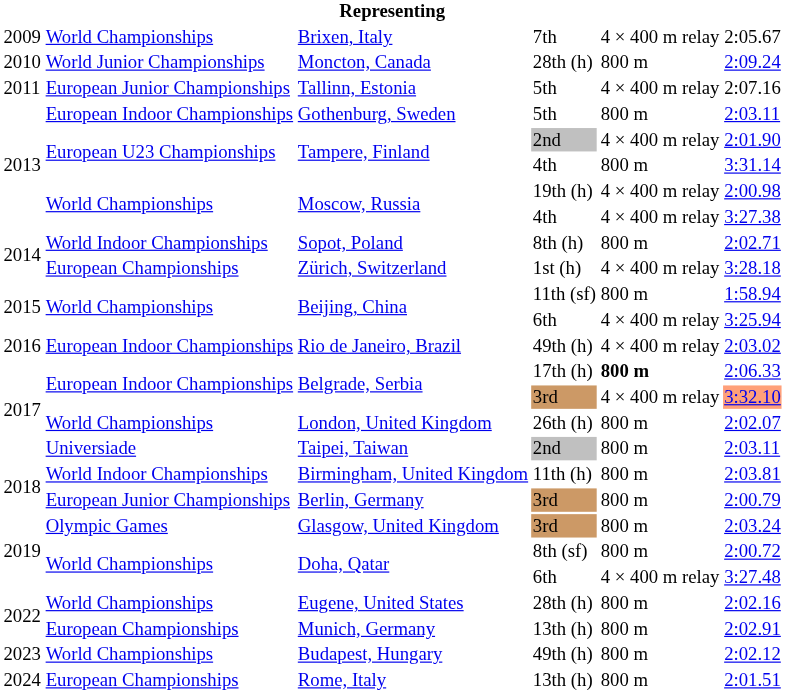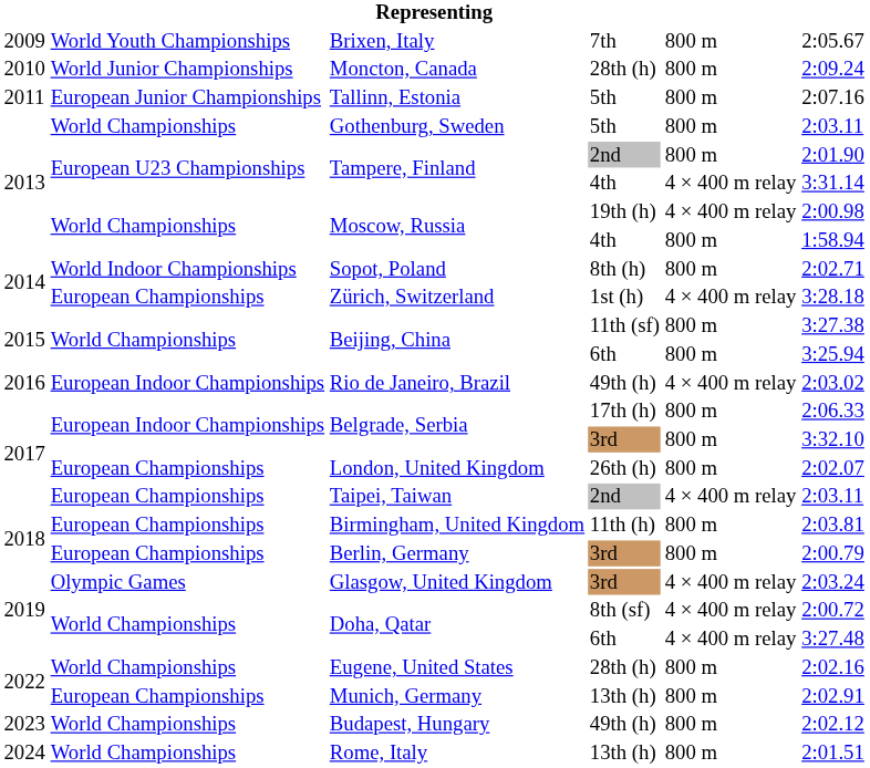 <table>
 <tr>
 <th colspan="6">Representing </th>
 </tr>
 <tr>
 <td>2009</td>
-<td><a href='#'>World Championships</a></td>
+<td><a href='#'>World Youth Championships</a></td>
 <td><a href='#'>Brixen, Italy</a></td>
 <td>7th</td>
-<td>4 × 400 m relay</td>
+<td>800 m</td>
 <td>2:05.67</td>
 </tr>
 <tr>
 <td>2010</td>
 <td><a href='#'>World Junior Championships</a></td>
 <td><a href='#'>Moncton, Canada</a></td>
 <td>28th (h)</td>
 <td>800 m</td>
 <td><a href='#'>2:09.24</a></td>
 </tr>
 <tr>
 <td>2011</td>
 <td><a href='#'>European Junior Championships</a></td>
 <td><a href='#'>Tallinn, Estonia</a></td>
 <td>5th</td>
-<td>4 × 400 m relay</td>
+<td>800 m</td>
 <td>2:07.16</td>
 </tr>
 <tr>
 <td rowspan=5>2013</td>
-<td><a href='#'>European Indoor Championships</a></td>
+<td><a href='#'>World Championships</a></td>
 <td><a href='#'>Gothenburg, Sweden</a></td>
 <td>5th</td>
 <td>800 m</td>
 <td><a href='#'>2:03.11</a></td>
 </tr>
 <tr>
 <td rowspan=2><a href='#'>European U23 Championships</a></td>
 <td rowspan=2><a href='#'>Tampere, Finland</a></td>
 <td bgcolor=silver>2nd</td>
-<td>4 × 400 m relay</td>
+<td>800 m</td>
 <td><a href='#'>2:01.90</a></td>
 </tr>
 <tr>
 <td>4th</td>
-<td>800 m</td>
+<td>4 × 400 m relay</td>
 <td><a href='#'>3:31.14</a></td>
 </tr>
 <tr>
 <td rowspan=2><a href='#'>World Championships</a></td>
 <td rowspan=2><a href='#'>Moscow, Russia</a></td>
 <td>19th (h)</td>
 <td>4 × 400 m relay</td>
 <td><a href='#'>2:00.98</a></td>
 </tr>
 <tr>
 <td>4th</td>
-<td>4 × 400 m relay</td>
-<td><a href='#'>3:27.38</a></td>
+<td>800 m</td>
+<td><a href='#'>1:58.94</a></td>
 </tr>
 <tr>
 <td rowspan=2>2014</td>
 <td><a href='#'>World Indoor Championships</a></td>
 <td><a href='#'>Sopot, Poland</a></td>
 <td>8th (h)</td>
 <td>800 m</td>
 <td><a href='#'>2:02.71</a></td>
 </tr>
 <tr>
 <td><a href='#'>European Championships</a></td>
 <td><a href='#'>Zürich, Switzerland</a></td>
 <td>1st (h)</td>
 <td>4 × 400 m relay</td>
 <td><a href='#'>3:28.18</a></td>
 </tr>
 <tr>
 <td rowspan=2>2015</td>
 <td rowspan=2><a href='#'>World Championships</a></td>
 <td rowspan=2><a href='#'>Beijing, China</a></td>
 <td>11th (sf)</td>
 <td>800 m</td>
-<td><a href='#'>1:58.94</a></td>
+<td><a href='#'>3:27.38</a></td>
 </tr>
 <tr>
 <td>6th</td>
-<td>4 × 400 m relay</td>
+<td>800 m</td>
 <td><a href='#'>3:25.94</a></td>
 </tr>
 <tr>
 <td>2016</td>
 <td><a href='#'>European Indoor Championships</a></td>
 <td><a href='#'>Rio de Janeiro, Brazil</a></td>
 <td>49th (h)</td>
 <td>4 × 400 m relay</td>
 <td><a href='#'>2:03.02</a></td>
 </tr>
 <tr>
 <td rowspan=4>2017</td>
 <td rowspan=2><a href='#'>European Indoor Championships</a></td>
 <td rowspan=2><a href='#'>Belgrade, Serbia</a></td>
 <td>17th (h)</td>
-<td><strong>800 m</strong></td>
+<td>800 m</td>
 <td><a href='#'>2:06.33</a></td>
 </tr>
 <tr>
 <td bgcolor=cc9966>3rd</td>
-<td>4 × 400 m relay</td>
-<td style="background: lightsalmon;"><a href='#'>3:32.10</a></td>
+<td>800 m</td>
+<td><a href='#'>3:32.10</a></td>
 </tr>
 <tr>
-<td><a href='#'>World Championships</a></td>
+<td><a href='#'>European Championships</a></td>
 <td><a href='#'>London, United Kingdom</a></td>
 <td>26th (h)</td>
 <td>800 m</td>
 <td><a href='#'>2:02.07</a></td>
 </tr>
 <tr>
-<td><a href='#'>Universiade</a></td>
+<td><a href='#'>European Championships</a></td>
 <td><a href='#'>Taipei, Taiwan</a></td>
 <td bgcolor=silver>2nd</td>
-<td>800 m</td>
+<td>4 × 400 m relay</td>
 <td><a href='#'>2:03.11</a></td>
 </tr>
 <tr>
 <td rowspan=2>2018</td>
-<td><a href='#'>World Indoor Championships</a></td>
+<td><a href='#'>European Championships</a></td>
 <td><a href='#'>Birmingham, United Kingdom</a></td>
 <td>11th (h)</td>
 <td>800 m</td>
 <td><a href='#'>2:03.81</a></td>
 </tr>
 <tr>
-<td><a href='#'>European Junior Championships</a></td>
+<td><a href='#'>European Championships</a></td>
 <td><a href='#'>Berlin, Germany</a></td>
 <td bgcolor=cc9966>3rd</td>
 <td>800 m</td>
 <td><a href='#'>2:00.79</a></td>
 </tr>
 <tr>
 <td rowspan=3>2019</td>
 <td><a href='#'>Olympic Games</a></td>
 <td><a href='#'>Glasgow, United Kingdom</a></td>
 <td bgcolor=cc9966>3rd</td>
-<td>800 m</td>
+<td>4 × 400 m relay</td>
 <td><a href='#'>2:03.24</a></td>
 </tr>
 <tr>
 <td rowspan=2><a href='#'>World Championships</a></td>
 <td rowspan=2><a href='#'>Doha, Qatar</a></td>
 <td>8th (sf)</td>
-<td>800 m</td>
+<td>4 × 400 m relay</td>
 <td><a href='#'>2:00.72</a></td>
 </tr>
 <tr>
 <td>6th</td>
 <td>4 × 400 m relay</td>
 <td><a href='#'>3:27.48</a></td>
 </tr>
 <tr>
 <td rowspan=2>2022</td>
 <td><a href='#'>World Championships</a></td>
 <td><a href='#'>Eugene, United States</a></td>
 <td>28th (h)</td>
 <td>800 m</td>
 <td><a href='#'>2:02.16</a></td>
 </tr>
 <tr>
 <td><a href='#'>European Championships</a></td>
 <td><a href='#'>Munich, Germany</a></td>
 <td>13th (h)</td>
 <td>800 m</td>
 <td><a href='#'>2:02.91</a></td>
 </tr>
 <tr>
 <td>2023</td>
 <td><a href='#'>World Championships</a></td>
 <td><a href='#'>Budapest, Hungary</a></td>
 <td>49th (h)</td>
 <td>800 m</td>
 <td><a href='#'>2:02.12</a></td>
 </tr>
 <tr>
 <td>2024</td>
-<td><a href='#'>European Championships</a></td>
+<td><a href='#'>World Championships</a></td>
 <td><a href='#'>Rome, Italy</a></td>
 <td>13th (h)</td>
 <td>800 m</td>
 <td><a href='#'>2:01.51</a></td>
 </tr>
 </table>
